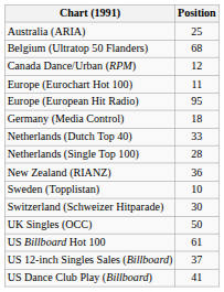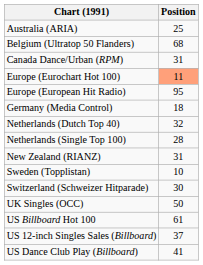 <table class="wikitable sortable">
 <tr>
 <th>Chart (1991)</th>
 <th>Position</th>
 </tr>
 <tr>
 <td>Australia (ARIA)</td>
 <td align="center">25</td>
 </tr>
 <tr>
 <td>Belgium (Ultratop 50 Flanders)</td>
 <td align="center">68</td>
 </tr>
 <tr>
 <td>Canada Dance/Urban (<em>RPM</em>)</td>
-<td align="center">12</td>
+<td align="center">31</td>
 </tr>
 <tr>
 <td>Europe (Eurochart Hot 100)</td>
-<td align="center">11</td>
+<td align="center" style="background: lightsalmon;">11</td>
 </tr>
 <tr>
 <td>Europe (European Hit Radio)</td>
 <td align="center">95</td>
 </tr>
 <tr>
 <td>Germany (Media Control)</td>
 <td align="center">18</td>
 </tr>
 <tr>
 <td>Netherlands (Dutch Top 40)</td>
-<td align="center">33</td>
+<td align="center">32</td>
 </tr>
 <tr>
 <td>Netherlands (Single Top 100)</td>
 <td align="center">28</td>
 </tr>
 <tr>
 <td>New Zealand (RIANZ)</td>
-<td align="center">36</td>
+<td align="center">31</td>
 </tr>
 <tr>
 <td>Sweden (Topplistan)</td>
 <td align="center">10</td>
 </tr>
 <tr>
 <td>Switzerland (Schweizer Hitparade)</td>
 <td align="center">30</td>
 </tr>
 <tr>
 <td>UK Singles (OCC)</td>
 <td align="center">50</td>
 </tr>
 <tr>
 <td>US <em>Billboard</em> Hot 100</td>
 <td align="center">61</td>
 </tr>
 <tr>
 <td>US 12-inch Singles Sales (<em>Billboard</em>)</td>
 <td align="center">37</td>
 </tr>
 <tr>
 <td>US Dance Club Play (<em>Billboard</em>)</td>
 <td align="center">41</td>
 </tr>
 </table>
